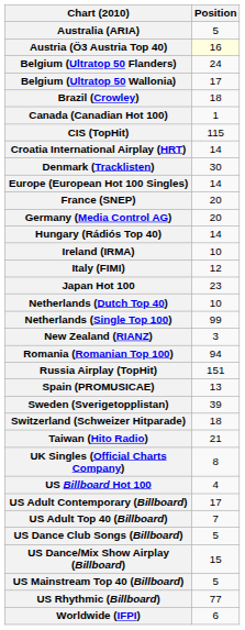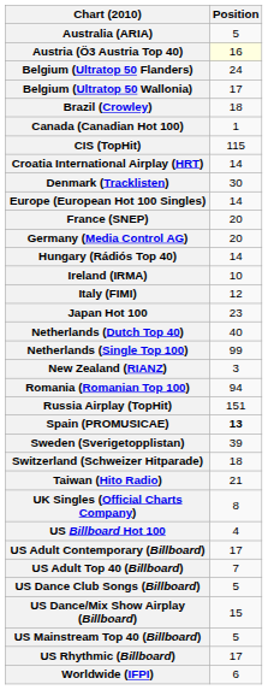 <table class="wikitable plainrowheaders sortable" style="text-align:center;">
 <tr>
 <th scope="col" style="width:17em;">Chart (2010)</th>
 <th scope="col">Position</th>
 </tr>
 <tr>
 <th scope="row">Australia (ARIA)</th>
 <td>5</td>
 </tr>
 <tr>
 <th scope="row">Austria (Ö3 Austria Top 40)</th>
 <td style="background: lightyellow;">16</td>
 </tr>
 <tr>
 <th scope="row">Belgium (<a href='#'>Ultratop 50</a> Flanders)</th>
 <td>24</td>
 </tr>
 <tr>
 <th scope="row">Belgium (<a href='#'>Ultratop 50</a> Wallonia)</th>
 <td>17</td>
 </tr>
 <tr>
 <th scope="row">Brazil (<a href='#'>Crowley</a>)</th>
 <td>18</td>
 </tr>
 <tr>
 <th scope="row">Canada (Canadian Hot 100)</th>
 <td>1</td>
 </tr>
 <tr>
 <th scope="row">CIS (TopHit)</th>
 <td>115</td>
 </tr>
 <tr>
 <th scope="row">Croatia International Airplay (<a href='#'>HRT</a>)</th>
 <td>14</td>
 </tr>
 <tr>
 <th scope="row">Denmark (<a href='#'>Tracklisten</a>)</th>
 <td>30</td>
 </tr>
 <tr>
 <th scope="row">Europe (European Hot 100 Singles)</th>
 <td>14</td>
 </tr>
 <tr>
 <th scope="row">France (SNEP)</th>
 <td>20</td>
 </tr>
 <tr>
 <th scope="row">Germany (<a href='#'>Media Control AG</a>)</th>
 <td>20</td>
 </tr>
 <tr>
 <th scope="row">Hungary (Rádiós Top 40)</th>
 <td>14</td>
 </tr>
 <tr>
 <th scope="row">Ireland (IRMA)</th>
 <td>10</td>
 </tr>
 <tr>
 <th scope="row">Italy (FIMI)</th>
 <td>12</td>
 </tr>
 <tr>
 <th scope="row">Japan Hot 100</th>
 <td>23</td>
 </tr>
 <tr>
 <th scope="row">Netherlands (<a href='#'>Dutch Top 40</a>)</th>
-<td>10</td>
+<td>40</td>
 </tr>
 <tr>
 <th scope="row">Netherlands (<a href='#'>Single Top 100</a>)</th>
 <td>99</td>
 </tr>
 <tr>
 <th scope="row">New Zealand (<a href='#'>RIANZ</a>)</th>
 <td>3</td>
 </tr>
 <tr>
 <th scope="row">Romania (<a href='#'>Romanian Top 100</a>)</th>
 <td>94</td>
 </tr>
 <tr>
 <th scope="row">Russia Airplay (TopHit)</th>
 <td>151</td>
 </tr>
 <tr>
 <th scope="row">Spain (PROMUSICAE)</th>
-<td>13</td>
+<td><strong>13</strong></td>
 </tr>
 <tr>
 <th scope="row">Sweden (Sverigetopplistan)</th>
 <td>39</td>
 </tr>
 <tr>
 <th scope="row">Switzerland (Schweizer Hitparade)</th>
 <td>18</td>
 </tr>
 <tr>
 <th scope="row">Taiwan (<a href='#'>Hito Radio</a>)</th>
 <td style="text-align:center;">21</td>
 </tr>
 <tr>
 <th scope="row">UK Singles (<a href='#'>Official Charts Company</a>)</th>
 <td>8</td>
 </tr>
 <tr>
 <th scope="row">US <a href='#'><em>Billboard</em> Hot 100</a></th>
 <td>4</td>
 </tr>
 <tr>
 <th scope="row">US Adult Contemporary (<em>Billboard</em>)</th>
 <td>17</td>
 </tr>
 <tr>
 <th scope="row">US Adult Top 40 (<em>Billboard</em>)</th>
 <td>7</td>
 </tr>
 <tr>
 <th scope="row">US Dance Club Songs (<em>Billboard</em>)</th>
 <td>5</td>
 </tr>
 <tr>
 <th scope="row">US Dance/Mix Show Airplay (<em>Billboard</em>)</th>
 <td>15</td>
 </tr>
 <tr>
 <th scope="row">US Mainstream Top 40 (<em>Billboard</em>)</th>
 <td>5</td>
 </tr>
 <tr>
 <th scope="row">US Rhythmic (<em>Billboard</em>)</th>
-<td>77</td>
+<td>17</td>
 </tr>
 <tr>
 <th scope="row">Worldwide (<a href='#'>IFPI</a>)</th>
 <td>6</td>
 </tr>
 </table>
